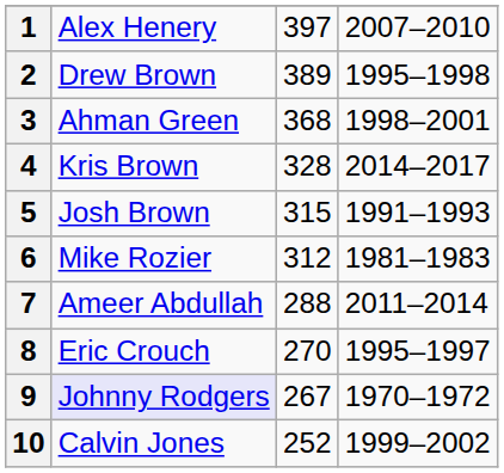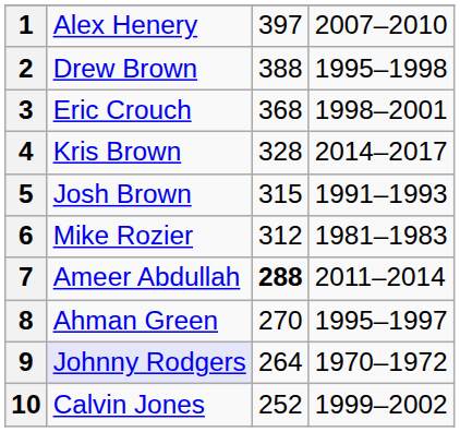 <table class=wikitable>
 <tr>
 </tr>
 <tr>
 <th>1</th>
 <td><a href='#'>Alex Henery</a></td>
 <td>397</td>
 <td>2007–2010</td>
 </tr>
 <tr>
 <th>2</th>
 <td><a href='#'>Drew Brown</a></td>
-<td>389</td>
+<td>388</td>
 <td>1995–1998</td>
 </tr>
 <tr>
 <th>3</th>
-<td><a href='#'>Ahman Green</a></td>
+<td><a href='#'>Eric Crouch</a></td>
 <td>368</td>
 <td>1998–2001</td>
 </tr>
 <tr>
 <th>4</th>
 <td><a href='#'>Kris Brown</a></td>
 <td>328</td>
 <td>2014–2017</td>
 </tr>
 <tr>
 <th>5</th>
 <td><a href='#'>Josh Brown</a></td>
 <td>315</td>
 <td>1991–1993</td>
 </tr>
 <tr>
 <th>6</th>
 <td><a href='#'>Mike Rozier</a></td>
 <td>312</td>
 <td>1981–1983</td>
 </tr>
 <tr>
 <th>7</th>
 <td><a href='#'>Ameer Abdullah</a></td>
-<td>288</td>
+<td><strong>288</strong></td>
 <td>2011–2014</td>
 </tr>
 <tr>
 <th>8</th>
-<td><a href='#'>Eric Crouch</a></td>
+<td><a href='#'>Ahman Green</a></td>
 <td>270</td>
 <td>1995–1997</td>
 </tr>
 <tr>
 <th>9</th>
 <td style="background: lavender;"><a href='#'>Johnny Rodgers</a></td>
-<td>267</td>
+<td>264</td>
 <td>1970–1972</td>
 </tr>
 <tr>
 <th>10</th>
 <td><a href='#'>Calvin Jones</a></td>
 <td>252</td>
 <td>1999–2002</td>
 </tr>
 </table>
